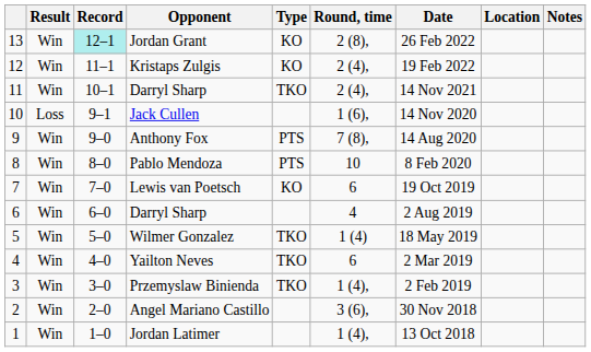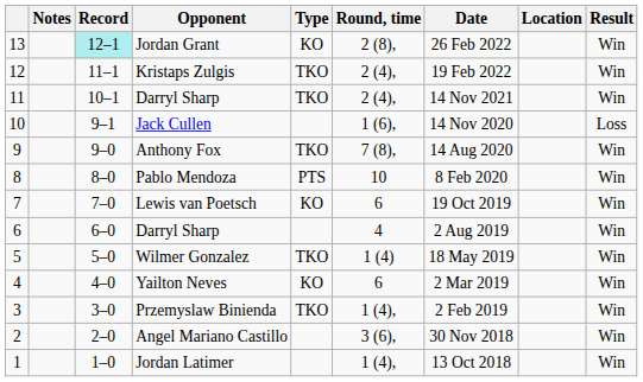 <table class="wikitable" style="text-align:center; font-size:95%">
 <tr>
 <th></th>
-<th>Result</th>
+<th>Notes</th>
 <th>Record</th>
 <th>Opponent</th>
 <th>Type</th>
 <th>Round, time</th>
 <th>Date</th>
 <th>Location</th>
-<th>Notes</th>
+<th>Result</th>
 </tr>
 <tr>
 <td>13</td>
-<td>Win</td>
+<td></td>
 <td style="background: paleturquoise;">12–1</td>
 <td style="text-align:left;"> Jordan Grant</td>
 <td>KO</td>
 <td>2 (8), </td>
 <td>26 Feb 2022</td>
 <td style="text-align:left;"> </td>
-<td></td>
+<td>Win</td>
 </tr>
 <tr>
 <td>12</td>
-<td>Win</td>
+<td></td>
 <td>11–1</td>
 <td style="text-align:left;"> Kristaps Zulgis</td>
-<td>KO</td>
+<td>TKO</td>
 <td>2 (4), </td>
 <td>19 Feb 2022</td>
 <td style="text-align:left;"> </td>
-<td></td>
+<td>Win</td>
 </tr>
 <tr>
 <td>11</td>
-<td>Win</td>
+<td></td>
 <td>10–1</td>
 <td style="text-align:left;"> Darryl Sharp</td>
 <td>TKO</td>
 <td>2 (4), </td>
 <td>14 Nov 2021</td>
 <td style="text-align:left;"> </td>
-<td></td>
+<td>Win</td>
 </tr>
 <tr>
 <td>10</td>
-<td>Loss</td>
+<td></td>
 <td>9–1</td>
 <td style="text-align:left;"> <a href='#'>Jack Cullen</a></td>
 <td></td>
 <td>1 (6), </td>
 <td>14 Nov 2020</td>
 <td style="text-align:left;"> </td>
-<td></td>
+<td>Loss</td>
 </tr>
 <tr>
 <td>9</td>
-<td>Win</td>
+<td></td>
 <td>9–0</td>
 <td style="text-align:left;"> Anthony Fox</td>
-<td>PTS</td>
+<td>TKO</td>
 <td>7 (8), </td>
 <td>14 Aug 2020</td>
 <td style="text-align:left;"></td>
-<td></td>
+<td>Win</td>
 </tr>
 <tr>
 <td>8</td>
-<td>Win</td>
+<td></td>
 <td>8–0</td>
 <td style="text-align:left;"> Pablo Mendoza</td>
 <td>PTS</td>
 <td>10</td>
 <td>8 Feb 2020</td>
 <td style="text-align:left;"> </td>
-<td></td>
+<td>Win</td>
 </tr>
 <tr>
 <td>7</td>
-<td>Win</td>
+<td></td>
 <td>7–0</td>
 <td style="text-align:left;"> Lewis van Poetsch</td>
 <td>KO</td>
 <td>6</td>
 <td>19 Oct 2019</td>
 <td style="text-align:left;"> </td>
-<td></td>
+<td>Win</td>
 </tr>
 <tr>
 <td>6</td>
-<td>Win</td>
+<td></td>
 <td>6–0</td>
 <td style="text-align:left;"> Darryl Sharp</td>
 <td></td>
 <td>4</td>
 <td>2 Aug 2019</td>
 <td style="text-align:left;"> </td>
-<td></td>
+<td>Win</td>
 </tr>
 <tr>
 <td>5</td>
-<td>Win</td>
+<td></td>
 <td>5–0</td>
 <td style="text-align:left;"> Wilmer Gonzalez</td>
 <td>TKO</td>
 <td>1 (4)</td>
 <td>18 May 2019</td>
 <td style="text-align:left;"> </td>
-<td></td>
+<td>Win</td>
 </tr>
 <tr>
 <td>4</td>
-<td>Win</td>
+<td></td>
 <td>4–0</td>
 <td style="text-align:left;"> Yailton Neves</td>
-<td>TKO</td>
+<td>KO</td>
 <td>6</td>
 <td>2 Mar 2019</td>
 <td style="text-align:left;"> </td>
-<td></td>
+<td>Win</td>
 </tr>
 <tr>
 <td>3</td>
-<td>Win</td>
+<td></td>
 <td>3–0</td>
 <td style="text-align:left;"> Przemyslaw Binienda</td>
 <td>TKO</td>
 <td>1 (4), </td>
 <td>2 Feb 2019</td>
 <td style="text-align:left;"> </td>
-<td></td>
+<td>Win</td>
 </tr>
 <tr>
 <td>2</td>
-<td>Win</td>
+<td></td>
 <td>2–0</td>
 <td style="text-align:left;"> Angel Mariano Castillo</td>
 <td></td>
 <td>3 (6), </td>
 <td>30 Nov 2018</td>
 <td style="text-align:left;"> </td>
-<td></td>
+<td>Win</td>
 </tr>
 <tr>
 <td>1</td>
-<td>Win</td>
+<td></td>
 <td>1–0</td>
 <td style="text-align:left;"> Jordan Latimer</td>
 <td></td>
 <td>1 (4), </td>
 <td>13 Oct 2018</td>
 <td style="text-align:left;"> </td>
-<td></td>
+<td>Win</td>
 </tr>
 </table>
